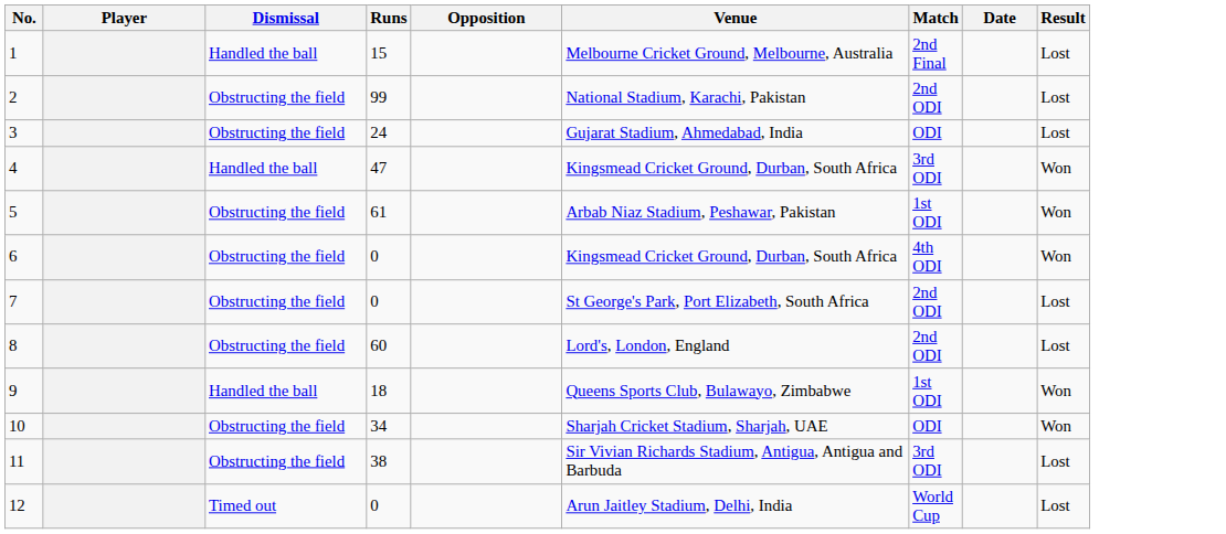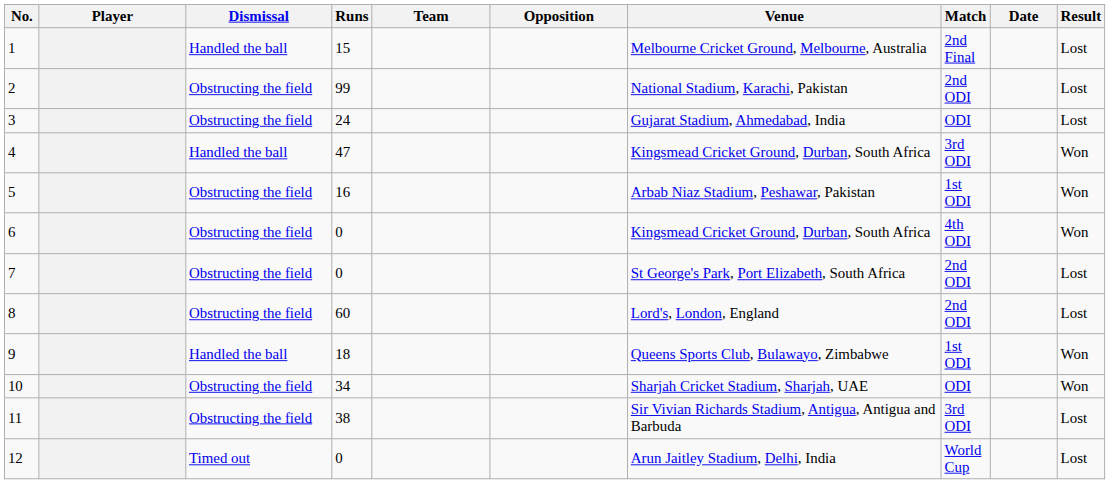 <table class="wikitable sortable plainrowheaders" style="font-size: 100%">
 <tr>
 <th scope="col" style="width:30px;">No.</th>
 <th scope="col" style="width:150px;">Player</th>
 <th scope="col" style="width:150px;"><a href='#'>Dismissal</a></th>
 <th scope="col" style="width:20px;">Runs</th>
+<th scope="col" style="width:120px;">Team</th>
 <th scope="col" style="width:140px;">Opposition</th>
 <th scope="col" style="width:330px;">Venue</th>
 <th scope="col" style="width:45px;">Match</th>
 <th scope="col" style="width:65px;">Date</th>
 <th scope="col" style="width:25px;">Result</th>
 </tr>
 <tr>
 <td>1</td>
 <th scope="row"></th>
 <td><a href='#'>Handled the ball</a></td>
 <td>15</td>
 <td></td>
+<td></td>
 <td><a href='#'>Melbourne Cricket Ground</a>, <a href='#'>Melbourne</a>, Australia</td>
 <td><a href='#'>2nd Final</a></td>
 <td></td>
 <td>Lost</td>
 </tr>
 <tr>
 <td>2</td>
 <th scope="row"></th>
 <td><a href='#'>Obstructing the field</a></td>
 <td>99</td>
+<td></td>
 <td></td>
 <td><a href='#'>National Stadium</a>, <a href='#'>Karachi</a>, Pakistan</td>
 <td><a href='#'>2nd ODI</a></td>
 <td></td>
 <td>Lost</td>
 </tr>
 <tr>
 <td>3</td>
 <th scope="row"></th>
 <td><a href='#'>Obstructing the field</a></td>
 <td>24</td>
 <td></td>
+<td></td>
 <td><a href='#'>Gujarat Stadium</a>, <a href='#'>Ahmedabad</a>, India</td>
 <td><a href='#'>ODI</a></td>
 <td></td>
 <td>Lost</td>
 </tr>
 <tr>
 <td>4</td>
 <th scope="row"></th>
 <td><a href='#'>Handled the ball</a></td>
 <td>47</td>
 <td></td>
+<td></td>
 <td><a href='#'>Kingsmead Cricket Ground</a>, <a href='#'>Durban</a>, South Africa</td>
 <td><a href='#'>3rd ODI</a></td>
 <td></td>
 <td>Won</td>
 </tr>
 <tr>
 <td>5</td>
 <th scope="row"></th>
 <td><a href='#'>Obstructing the field</a></td>
-<td>61</td>
+<td>16</td>
+<td></td>
 <td></td>
 <td><a href='#'>Arbab Niaz Stadium</a>, <a href='#'>Peshawar</a>, Pakistan</td>
 <td><a href='#'>1st ODI</a></td>
 <td></td>
 <td>Won</td>
 </tr>
 <tr>
 <td>6</td>
 <th scope="row"></th>
 <td><a href='#'>Obstructing the field</a></td>
 <td>0</td>
 <td></td>
+<td></td>
 <td><a href='#'>Kingsmead Cricket Ground</a>, <a href='#'>Durban</a>, South Africa</td>
 <td><a href='#'>4th ODI</a></td>
 <td></td>
 <td>Won</td>
 </tr>
 <tr>
 <td>7</td>
 <th scope="row"></th>
 <td><a href='#'>Obstructing the field</a></td>
 <td>0</td>
+<td></td>
 <td></td>
 <td><a href='#'>St George's Park</a>, <a href='#'>Port Elizabeth</a>, South Africa</td>
 <td><a href='#'>2nd ODI</a></td>
 <td></td>
 <td>Lost</td>
 </tr>
 <tr>
 <td>8</td>
 <th scope="row"></th>
 <td><a href='#'>Obstructing the field</a></td>
 <td>60</td>
 <td></td>
+<td></td>
 <td><a href='#'>Lord's</a>, <a href='#'>London</a>, England</td>
 <td><a href='#'>2nd ODI</a></td>
 <td></td>
 <td>Lost</td>
 </tr>
 <tr>
 <td>9</td>
 <th scope="row"></th>
 <td><a href='#'>Handled the ball</a></td>
 <td>18</td>
+<td></td>
 <td></td>
 <td><a href='#'>Queens Sports Club</a>, <a href='#'>Bulawayo</a>, Zimbabwe</td>
 <td><a href='#'>1st ODI</a></td>
 <td></td>
 <td>Won</td>
 </tr>
 <tr>
 <td>10</td>
 <th scope="row"></th>
 <td><a href='#'>Obstructing the field</a></td>
 <td>34</td>
 <td></td>
+<td></td>
 <td><a href='#'>Sharjah Cricket Stadium</a>, <a href='#'>Sharjah</a>, UAE</td>
 <td><a href='#'>ODI</a></td>
 <td></td>
 <td>Won</td>
 </tr>
 <tr>
 <td>11</td>
 <th scope="row"></th>
 <td><a href='#'>Obstructing the field</a></td>
 <td>38</td>
+<td></td>
 <td></td>
 <td><a href='#'>Sir Vivian Richards Stadium</a>, <a href='#'>Antigua</a>, Antigua and Barbuda</td>
 <td><a href='#'>3rd ODI</a></td>
 <td></td>
 <td>Lost</td>
 </tr>
 <tr>
 <td>12</td>
 <th scope="row"></th>
 <td><a href='#'>Timed out</a></td>
 <td>0</td>
 <td></td>
+<td></td>
 <td><a href='#'>Arun Jaitley Stadium</a>, <a href='#'>Delhi</a>, India</td>
 <td><a href='#'>World Cup</a></td>
 <td></td>
 <td>Lost</td>
 </tr>
 </table>
